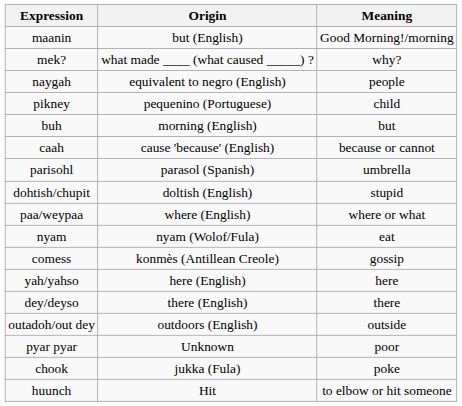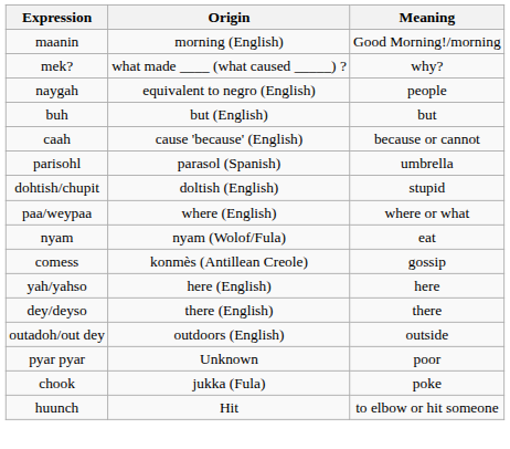 <table class="wikitable" style="text-align: center; white-space:nowrap; margin:auto; font-size:95.2%;">
 <tr>
 <th>Expression</th>
 <th>Origin</th>
 <th>Meaning</th>
 </tr>
 <tr>
 <td>maanin</td>
-<td>but (English)</td>
+<td>morning (English)</td>
 <td>Good Morning!/morning</td>
 </tr>
 <tr>
 <td>mek?</td>
 <td>what made ____ (what caused _____) ?</td>
 <td>why?</td>
 </tr>
 <tr>
 <td>naygah</td>
 <td>equivalent to negro (English)</td>
 <td>people</td>
 </tr>
 <tr>
-<td>pikney</td>
-<td>pequenino (Portuguese)</td>
-<td>child</td>
-</tr>
-<tr>
 <td>buh</td>
-<td>morning (English)</td>
+<td>but (English)</td>
 <td>but</td>
 </tr>
 <tr>
 <td>caah</td>
 <td>cause 'because' (English)</td>
 <td>because or cannot</td>
 </tr>
 <tr>
 <td>parisohl</td>
 <td>parasol (Spanish)</td>
 <td>umbrella</td>
 </tr>
 <tr>
 <td>dohtish/chupit</td>
 <td>doltish (English)</td>
 <td>stupid</td>
 </tr>
 <tr>
 <td>paa/weypaa</td>
 <td>where (English)</td>
 <td>where or what</td>
 </tr>
 <tr>
 <td>nyam</td>
 <td>nyam (Wolof/Fula)</td>
 <td>eat</td>
 </tr>
 <tr>
 <td>comess</td>
 <td>konmès (Antillean Creole)</td>
 <td>gossip</td>
 </tr>
 <tr>
 <td>yah/yahso</td>
 <td>here (English)</td>
 <td>here</td>
 </tr>
 <tr>
 <td>dey/deyso</td>
 <td>there (English)</td>
 <td>there</td>
 </tr>
 <tr>
 <td>outadoh/out dey</td>
 <td>outdoors (English)</td>
 <td>outside</td>
 </tr>
 <tr>
 <td>pyar pyar</td>
 <td>Unknown</td>
 <td>poor</td>
 </tr>
 <tr>
 <td>chook</td>
 <td>jukka (Fula)</td>
 <td>poke</td>
 </tr>
 <tr>
 <td>huunch</td>
 <td>Hit</td>
 <td>to elbow or  hit someone</td>
 </tr>
 </table>
